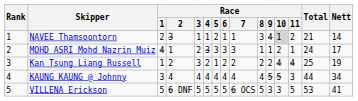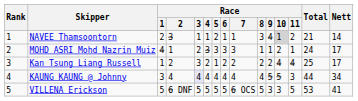 <table class=wikitable>
 <tr>
 <th rowspan="2">Rank</th>
 <th rowspan="2">Skipper</th>
 <th colspan="11">Race</th>
 <th rowspan="2">Total</th>
 <th rowspan="2">Nett</th>
 </tr>
 <tr>
 <th>1</th>
 <th>2</th>
 <th>3</th>
 <th>4</th>
 <th>5</th>
 <th>6</th>
 <th>7</th>
 <th>8</th>
 <th>9</th>
 <th>10</th>
 <th>11</th>
 </tr>
 <tr>
 <td>1</td>
 <td> <a href='#'>NAVEE Thamsoontorn</a></td>
 <td>2</td>
 <td><s>3</s></td>
 <td>1</td>
 <td>1</td>
 <td>2</td>
 <td>1</td>
 <td>1</td>
 <td>3</td>
 <td><s>4</s></td>
 <td style="background: lightgrey;">1</td>
 <td>2</td>
 <td>21</td>
 <td>14</td>
 </tr>
 <tr>
 <td>2</td>
 <td> <a href='#'>MOHD ASRI Mohd Nazrin Muiz</a></td>
 <td><s>4</s></td>
 <td>1</td>
 <td>2</td>
 <td><s>3</s></td>
 <td>3</td>
 <td>3</td>
 <td>3</td>
 <td>1</td>
 <td>1</td>
 <td>2</td>
 <td>1</td>
 <td>24</td>
 <td>17</td>
 </tr>
 <tr>
 <td>3</td>
 <td> <a href='#'>Kan Tsung Liang Russell</a></td>
 <td>1</td>
 <td>2</td>
 <td>3</td>
 <td>2</td>
 <td>1</td>
 <td>2</td>
 <td>2</td>
 <td>2</td>
 <td>2</td>
 <td><s>4</s></td>
 <td><s>4</s></td>
 <td>25</td>
-<td>19</td>
+<td>17</td>
 </tr>
 <tr>
 <td>4</td>
 <td> <a href='#'>KAUNG KAUNG @ Johnny</a></td>
 <td>3</td>
 <td>4</td>
-<td>4</td>
+<td style="background: lavender;">4</td>
 <td>4</td>
 <td>4</td>
 <td>4</td>
 <td>4</td>
 <td>4</td>
 <td><s>5</s></td>
 <td><s>5</s></td>
 <td>3</td>
 <td>44</td>
 <td>34</td>
 </tr>
 <tr>
 <td>5</td>
 <td> <a href='#'>VILLENA Erickson</a></td>
 <td>5</td>
 <td><s>6</s> DNF</td>
 <td>5</td>
 <td>5</td>
 <td>5</td>
 <td>5</td>
 <td><s>6</s> OCS</td>
 <td>5</td>
 <td>3</td>
 <td>3</td>
 <td>5</td>
 <td>53</td>
 <td>41</td>
 </tr>
 </table>
